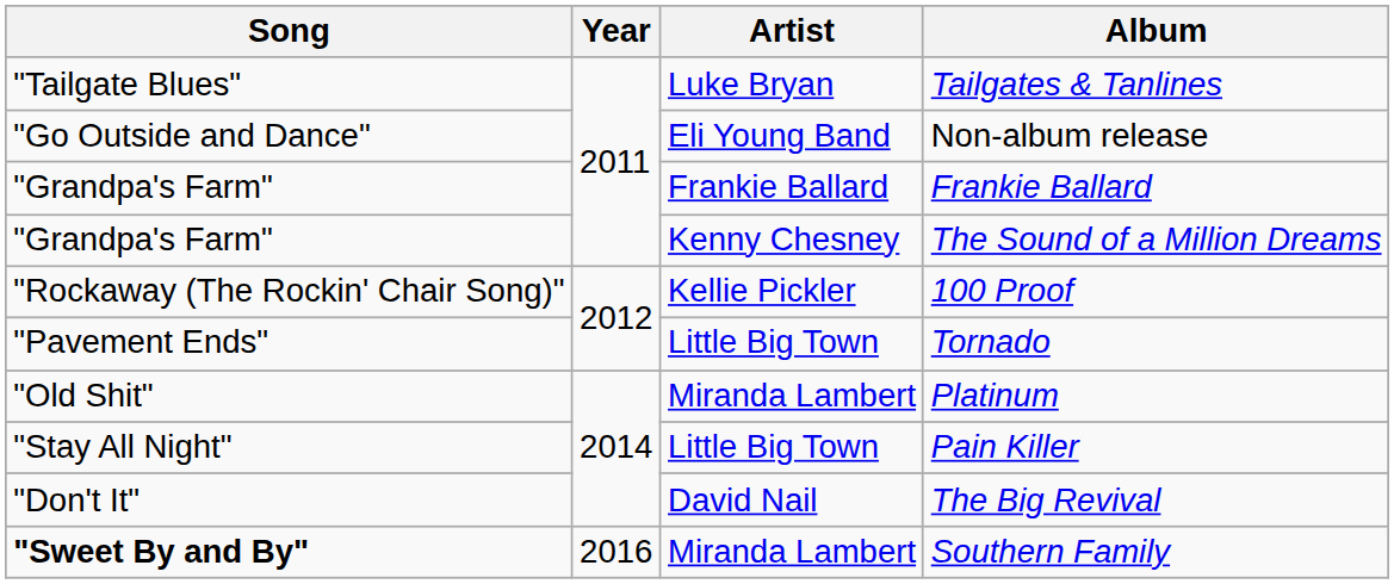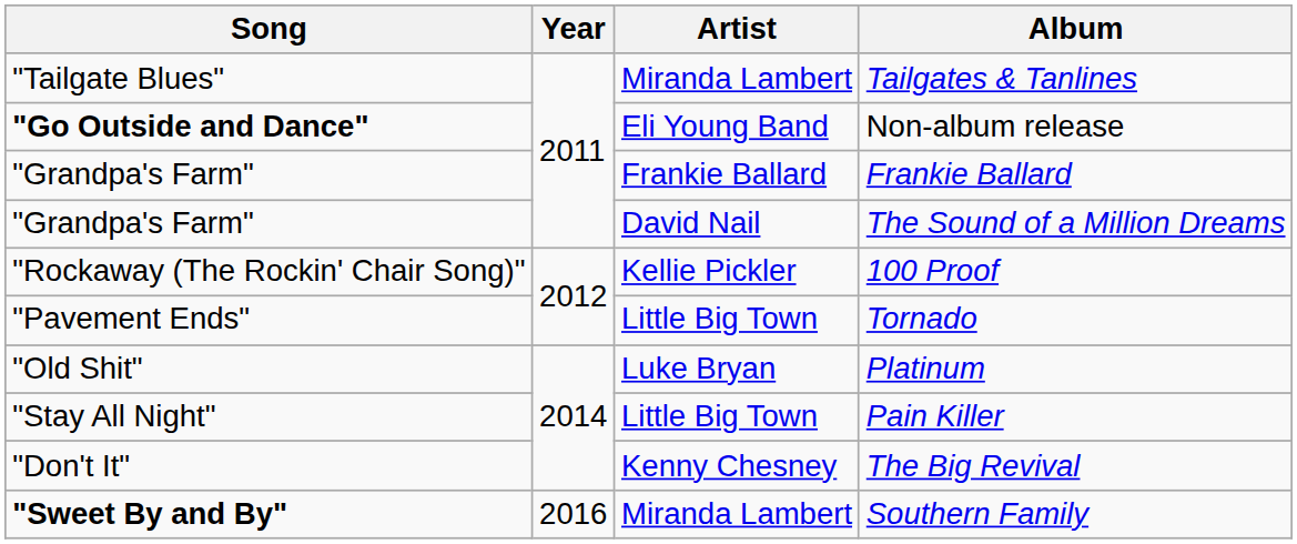 <table class="wikitable plainrowheaders">
 <tr>
 <th scope="col">Song</th>
 <th scope="col">Year</th>
 <th scope="col">Artist</th>
 <th scope="col">Album</th>
 </tr>
 <tr>
 <td>"Tailgate Blues"</td>
 <td rowspan="4">2011</td>
-<td><a href='#'>Luke Bryan</a></td>
+<td><a href='#'>Miranda Lambert</a></td>
 <td><em><a href='#'>Tailgates & Tanlines</a></em></td>
 </tr>
 <tr>
-<td>"Go Outside and Dance"</td>
+<td><strong>"Go Outside and Dance"</strong></td>
 <td><a href='#'>Eli Young Band</a></td>
 <td>Non-album release</td>
 </tr>
 <tr>
 <td>"Grandpa's Farm"</td>
 <td><a href='#'>Frankie Ballard</a></td>
 <td><em><a href='#'>Frankie Ballard</a></em></td>
 </tr>
 <tr>
 <td>"Grandpa's Farm"</td>
-<td><a href='#'>Kenny Chesney</a></td>
+<td><a href='#'>David Nail</a></td>
 <td><em><a href='#'>The Sound of a Million Dreams</a></em></td>
 </tr>
 <tr>
 <td>"Rockaway (The Rockin' Chair Song)"</td>
 <td rowspan="2">2012</td>
 <td><a href='#'>Kellie Pickler</a></td>
 <td><em><a href='#'>100 Proof</a></em></td>
 </tr>
 <tr>
 <td>"Pavement Ends"</td>
 <td><a href='#'>Little Big Town</a></td>
 <td><em><a href='#'>Tornado</a></em></td>
 </tr>
 <tr>
 <td>"Old Shit"</td>
 <td rowspan="3">2014</td>
-<td><a href='#'>Miranda Lambert</a></td>
+<td><a href='#'>Luke Bryan</a></td>
 <td><em><a href='#'>Platinum</a></em></td>
 </tr>
 <tr>
 <td>"Stay All Night"</td>
 <td><a href='#'>Little Big Town</a></td>
 <td><em><a href='#'>Pain Killer</a></em></td>
 </tr>
 <tr>
 <td>"Don't It"</td>
-<td><a href='#'>David Nail</a></td>
+<td><a href='#'>Kenny Chesney</a></td>
 <td><em><a href='#'>The Big Revival</a></em></td>
 </tr>
 <tr>
 <td><strong>"Sweet By and By"</strong></td>
 <td>2016</td>
 <td><a href='#'>Miranda Lambert</a></td>
 <td><em><a href='#'>Southern Family</a></em></td>
 </tr>
 </table>
